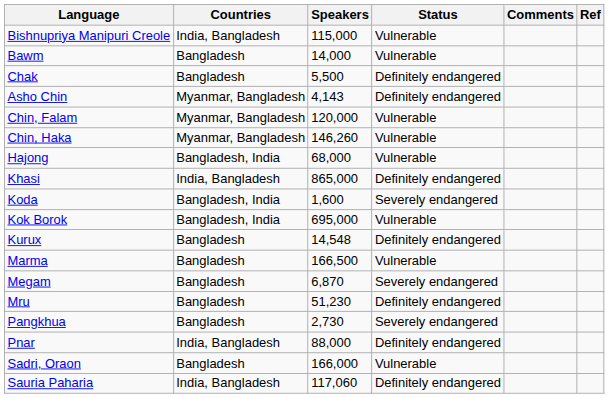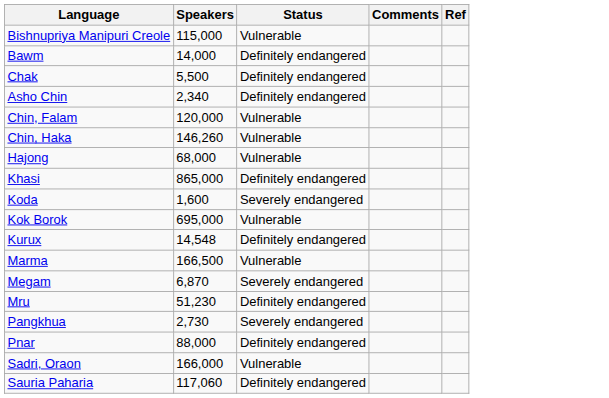 <table class="sortable wikitable" align="center" style="font-size:90%">
 <tr>
 <th>Language</th>
-<th>Countries</th>
 <th>Speakers</th>
 <th>Status</th>
 <th>Comments</th>
 <th>Ref</th>
 </tr>
 <tr>
 <td><a href='#'>Bishnupriya Manipuri Creole</a></td>
-<td>India, Bangladesh</td>
 <td>115,000</td>
 <td>Vulnerable</td>
 <td> </td>
 <td> </td>
 </tr>
 <tr>
 <td><a href='#'>Bawm</a></td>
-<td>Bangladesh</td>
 <td>14,000</td>
-<td>Vulnerable</td>
+<td>Definitely endangered</td>
 <td> </td>
 <td> </td>
 </tr>
 <tr>
 <td><a href='#'>Chak</a></td>
-<td>Bangladesh</td>
 <td>5,500</td>
 <td>Definitely endangered</td>
 <td> </td>
 <td> </td>
 </tr>
 <tr>
 <td><a href='#'>Asho Chin</a></td>
-<td>Myanmar, Bangladesh</td>
-<td>4,143</td>
+<td>2,340</td>
 <td>Definitely endangered</td>
 <td> </td>
 <td> </td>
 </tr>
 <tr>
 <td><a href='#'>Chin, Falam</a></td>
-<td>Myanmar, Bangladesh</td>
 <td>120,000</td>
 <td>Vulnerable</td>
 <td> </td>
 <td> </td>
 </tr>
 <tr>
 <td><a href='#'>Chin, Haka</a></td>
-<td>Myanmar, Bangladesh</td>
 <td>146,260</td>
 <td>Vulnerable</td>
 <td> </td>
 <td> </td>
 </tr>
 <tr>
 <td><a href='#'>Hajong</a></td>
-<td> Bangladesh, India</td>
 <td>68,000</td>
 <td>Vulnerable</td>
 <td> </td>
 <td> </td>
 </tr>
 <tr>
 <td><a href='#'>Khasi</a></td>
-<td> India, Bangladesh</td>
 <td>865,000</td>
 <td>Definitely endangered</td>
 <td> </td>
 <td> </td>
 </tr>
 <tr>
 <td><a href='#'>Koda</a></td>
-<td> Bangladesh, India</td>
 <td>1,600</td>
 <td>Severely endangered</td>
 <td> </td>
 <td> </td>
 </tr>
 <tr>
 <td><a href='#'>Kok Borok</a></td>
-<td> Bangladesh, India</td>
 <td>695,000</td>
 <td>Vulnerable</td>
 <td> </td>
 <td> </td>
 </tr>
 <tr>
 <td><a href='#'>Kurux</a></td>
-<td> Bangladesh</td>
 <td>14,548</td>
 <td>Definitely endangered</td>
 <td> </td>
 <td> </td>
 </tr>
 <tr>
 <td><a href='#'>Marma</a></td>
-<td> Bangladesh</td>
 <td>166,500</td>
 <td>Vulnerable</td>
 <td> </td>
 <td> </td>
 </tr>
 <tr>
 <td><a href='#'>Megam</a></td>
-<td> Bangladesh</td>
 <td>6,870</td>
 <td>Severely endangered</td>
 <td> </td>
 <td> </td>
 </tr>
 <tr>
 <td><a href='#'>Mru</a></td>
-<td> Bangladesh</td>
 <td>51,230</td>
 <td>Definitely endangered</td>
 <td> </td>
 <td> </td>
 </tr>
 <tr>
 <td><a href='#'>Pangkhua</a></td>
-<td> Bangladesh</td>
 <td>2,730</td>
 <td>Severely endangered</td>
 <td> </td>
 <td> </td>
 </tr>
 <tr>
 <td><a href='#'>Pnar</a></td>
-<td> India, Bangladesh</td>
 <td>88,000</td>
 <td>Definitely endangered</td>
 <td> </td>
 <td> </td>
 </tr>
 <tr>
 <td><a href='#'>Sadri, Oraon</a></td>
-<td> Bangladesh</td>
 <td>166,000</td>
 <td>Vulnerable</td>
 <td> </td>
 <td> </td>
 </tr>
 <tr>
 <td><a href='#'>Sauria Paharia</a></td>
-<td> India, Bangladesh</td>
 <td>117,060</td>
 <td>Definitely endangered</td>
 <td> </td>
 <td> </td>
 </tr>
 </table>
